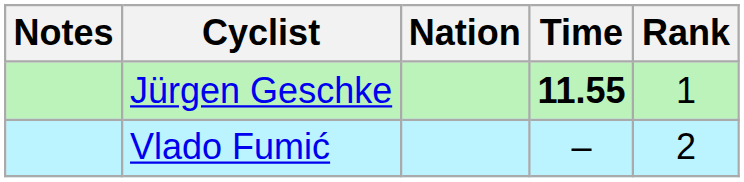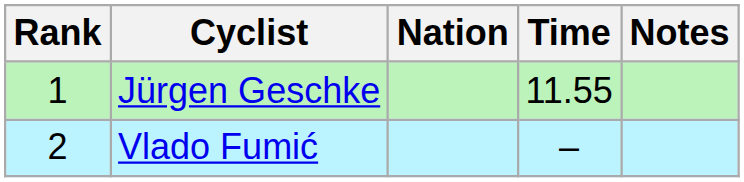 <table class="wikitable sortable" style="text-align:center">
 <tr>
-<th>Notes</th>
+<th>Rank</th>
 <th>Cyclist</th>
 <th>Nation</th>
 <th>Time</th>
-<th>Rank</th>
+<th>Notes</th>
 </tr>
 <tr bgcolor=bbf3bb>
-<td></td>
+<td>1</td>
 <td align=left data-sort-value="Geschke, Jürgen"><a href='#'>Jürgen Geschke</a></td>
 <td align=left></td>
-<td><strong>11.55</strong></td>
-<td>1</td>
+<td>11.55</td>
+<td></td>
 </tr>
 <tr bgcolor=bbf3ff>
-<td></td>
+<td>2</td>
 <td align=left data-sort-value="Fumić, Vlado"><a href='#'>Vlado Fumić</a></td>
 <td align=left></td>
 <td>–</td>
-<td>2</td>
+<td></td>
 </tr>
 </table>
